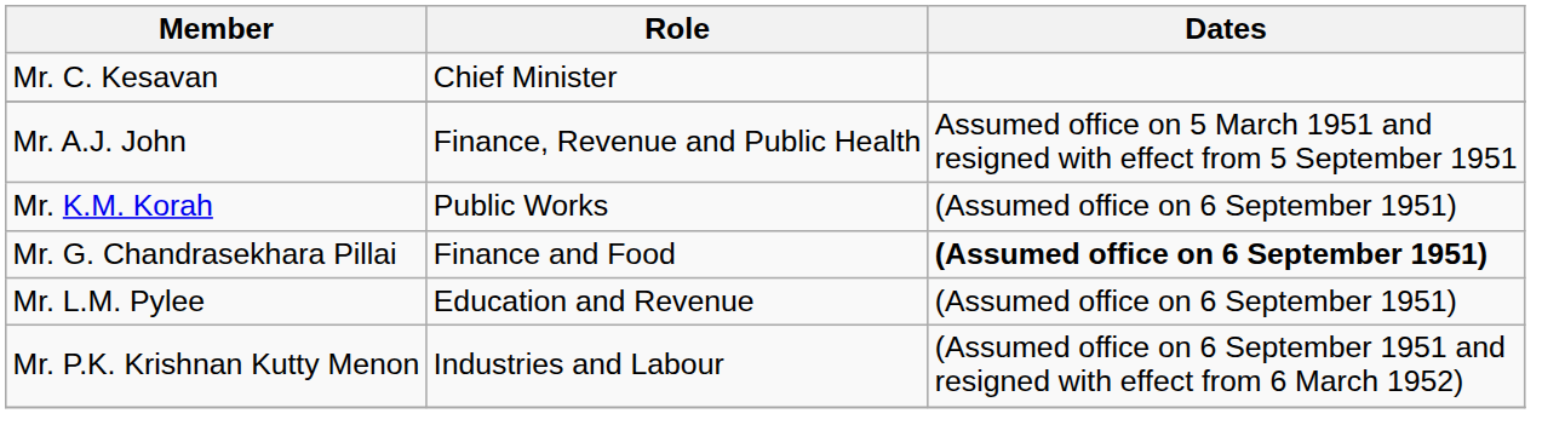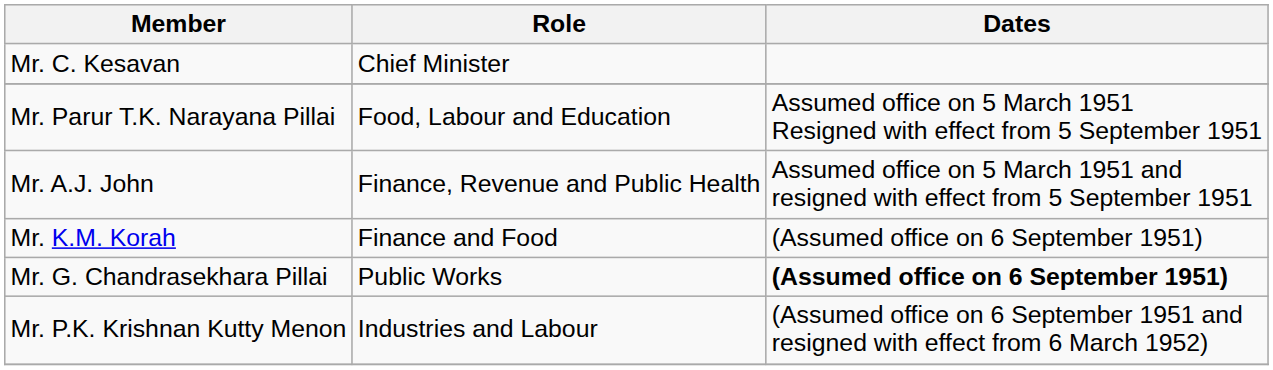 <table class="wikitable sortable">
 <tr>
 <th>Member</th>
 <th>Role</th>
 <th>Dates</th>
 </tr>
 <tr>
 <td>Mr. C. Kesavan</td>
 <td>Chief Minister</td>
 <td></td>
 </tr>
 <tr>
 </tr>
 <tr>
+<td>Mr. Parur T.K. Narayana Pillai</td>
+<td>Food, Labour and Education</td>
+<td>Assumed office on 5 March 1951<br>Resigned with effect from 5 September 1951</td>
+</tr>
+<tr>
 <td>Mr. A.J. John</td>
 <td>Finance, Revenue and Public Health</td>
 <td>Assumed office on 5 March 1951 and<br>resigned with effect from 5 September 1951</td>
 </tr>
 <tr>
 <td>Mr. <a href='#'>K.M. Korah</a></td>
-<td>Public Works</td>
+<td>Finance and Food</td>
 <td>(Assumed office on 6 September 1951)</td>
 </tr>
 <tr>
 <td>Mr. G. Chandrasekhara Pillai</td>
-<td>Finance and Food</td>
+<td>Public Works</td>
 <td><strong>(Assumed office on 6 September 1951)</strong></td>
-</tr>
-<tr>
-<td>Mr. L.M. Pylee</td>
-<td>Education and Revenue</td>
-<td>(Assumed office on 6 September 1951)</td>
 </tr>
 <tr>
 <td>Mr. P.K. Krishnan Kutty Menon</td>
 <td>Industries and Labour</td>
 <td>(Assumed office on 6 September 1951 and<br>resigned with effect from 6 March 1952)</td>
 </tr>
 <tr>
 </tr>
 </table>
